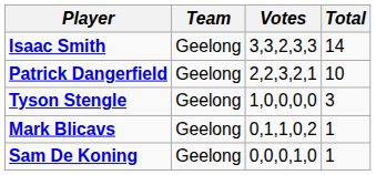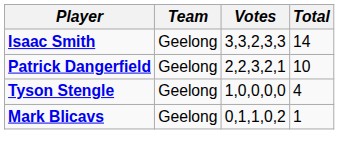 <table class="wikitable">
 <tr>
 <th><em>Player</em></th>
 <th><em>Team</em></th>
 <th><em>Votes</em></th>
 <th><em>Total</em></th>
 </tr>
 <tr>
 <td><a href='#'><strong>Isaac Smith</strong></a></td>
 <td>Geelong</td>
 <td>3,3,2,3,3</td>
 <td>14</td>
 </tr>
 <tr>
 <td><strong><a href='#'>Patrick Dangerfield</a></strong></td>
 <td>Geelong</td>
 <td>2,2,3,2,1</td>
 <td>10</td>
 </tr>
 <tr>
 <td><strong><a href='#'>Tyson Stengle</a></strong></td>
 <td>Geelong</td>
 <td>1,0,0,0,0</td>
-<td>3</td>
+<td>4</td>
 </tr>
 <tr>
 <td><strong><a href='#'>Mark Blicavs</a></strong></td>
 <td>Geelong</td>
 <td>0,1,1,0,2</td>
 <td>1</td>
 </tr>
-<tr>
-<td><strong><a href='#'>Sam De Koning</a></strong></td>
-<td>Geelong</td>
-<td>0,0,0,1,0</td>
-<td>1</td>
-</tr>
 </table>
